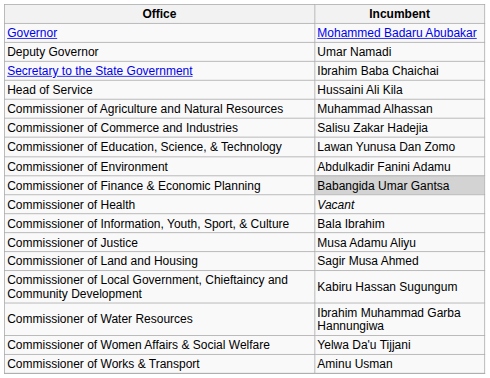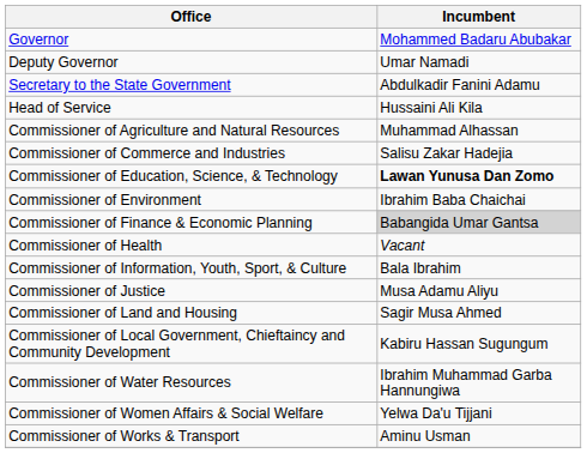 <table class="wikitable" style="font-size: 95%;">
 <tr>
 <th>Office</th>
 <th>Incumbent</th>
 </tr>
 <tr>
 <td><a href='#'>Governor</a></td>
 <td><a href='#'>Mohammed Badaru Abubakar</a></td>
 </tr>
 <tr>
 <td>Deputy Governor</td>
 <td>Umar Namadi</td>
 </tr>
 <tr>
 <td><a href='#'>Secretary to the State Government</a></td>
-<td>Ibrahim Baba Chaichai</td>
+<td>Abdulkadir Fanini Adamu</td>
 </tr>
 <tr>
 <td>Head of Service</td>
 <td>Hussaini Ali Kila</td>
 </tr>
 <tr>
 <td>Commissioner of Agriculture and Natural Resources</td>
 <td>Muhammad Alhassan</td>
 </tr>
 <tr>
 <td>Commissioner of Commerce and Industries</td>
 <td>Salisu Zakar Hadejia</td>
 </tr>
 <tr>
 <td>Commissioner of Education, Science, & Technology</td>
-<td>Lawan Yunusa Dan Zomo</td>
+<td><strong>Lawan Yunusa Dan Zomo</strong></td>
 </tr>
 <tr>
 <td>Commissioner of Environment</td>
-<td>Abdulkadir Fanini Adamu</td>
+<td>Ibrahim Baba Chaichai</td>
 </tr>
 <tr>
 <td>Commissioner of Finance & Economic Planning</td>
 <td style="background: lightgrey;">Babangida Umar Gantsa</td>
 </tr>
 <tr>
 <td>Commissioner of Health</td>
 <td><em>Vacant</em></td>
 </tr>
 <tr>
 <td>Commissioner of Information, Youth, Sport, & Culture</td>
 <td>Bala Ibrahim</td>
 </tr>
 <tr>
 <td>Commissioner of Justice</td>
 <td>Musa Adamu Aliyu</td>
 </tr>
 <tr>
 <td>Commissioner of Land and Housing</td>
 <td>Sagir Musa Ahmed</td>
 </tr>
 <tr>
 <td>Commissioner of Local Government, Chieftaincy and Community Development</td>
 <td>Kabiru Hassan Sugungum</td>
 </tr>
 <tr>
 <td>Commissioner of Water Resources</td>
 <td>Ibrahim Muhammad Garba Hannungiwa</td>
 </tr>
 <tr>
 <td>Commissioner of Women Affairs & Social Welfare</td>
 <td>Yelwa Da'u Tijjani</td>
 </tr>
 <tr>
 <td>Commissioner of Works & Transport</td>
 <td>Aminu Usman</td>
 </tr>
 <tr>
 </tr>
 </table>
